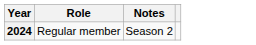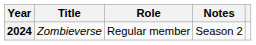 <table class="wikitable plainrowheaders sortable">
 <tr>
 <th scope="col">Year</th>
+<th scope="col">Title</th>
 <th scope="col">Role</th>
 <th scope="col">Notes</th>
 <th scope="col" class="unsortable"></th>
 </tr>
 <tr>
 <th scope="row">2024</th>
+<td><em>Zombieverse</em></td>
 <td>Regular member</td>
 <td>Season 2</td>
 <td style="text-align:center"></td>
 </tr>
 </table>
